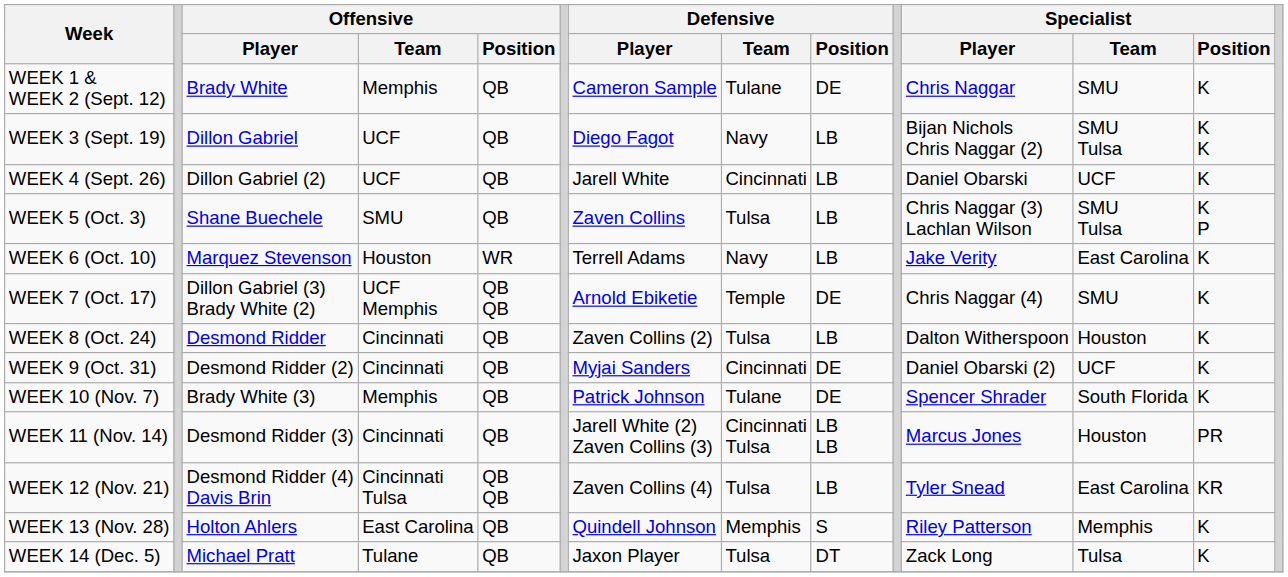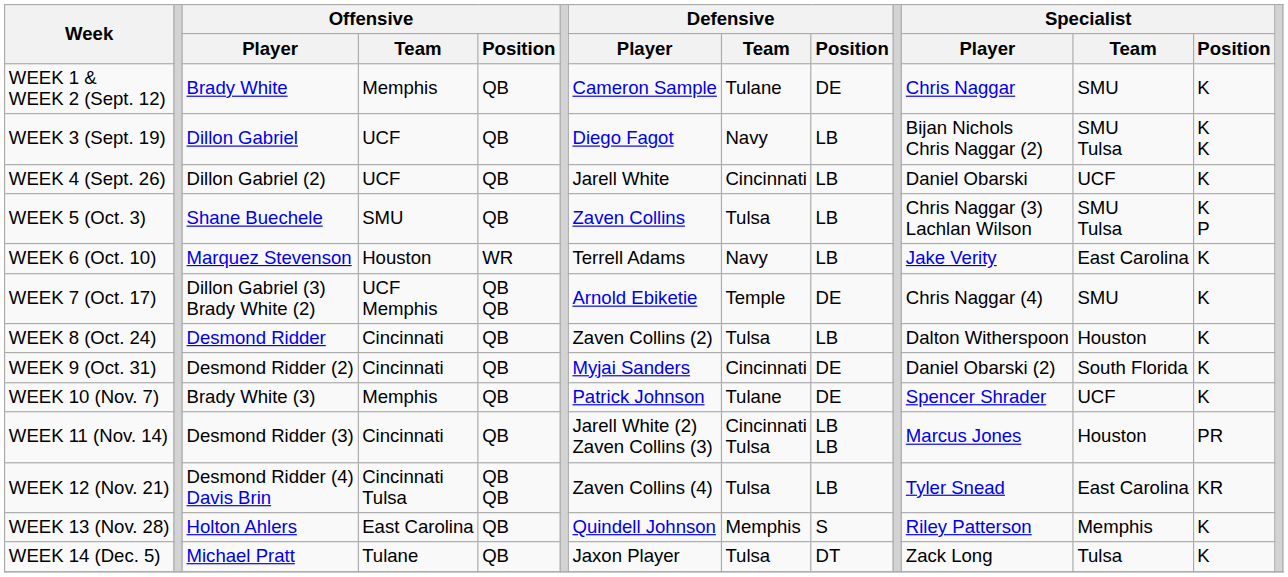 <table class="wikitable" border="1">
 <tr>
 <th rowspan="2">Week</th>
 <th rowSpan="15" style="background-color:lightgrey;"></th>
 <th colspan="3">Offensive</th>
 <th rowSpan="15" style="background-color:lightgrey;"></th>
 <th colspan="3">Defensive</th>
 <th rowSpan="15" style="background-color:lightgrey;"></th>
 <th colspan="3">Specialist</th>
 <th rowSpan="15" style="background-color:lightgrey;"></th>
 </tr>
 <tr>
 <th>Player</th>
 <th>Team</th>
 <th>Position</th>
 <th>Player</th>
 <th>Team</th>
 <th>Position</th>
 <th>Player</th>
 <th>Team</th>
 <th>Position</th>
 </tr>
 <tr>
 <td>WEEK 1 &<br> WEEK 2 (Sept. 12)</td>
 <td><a href='#'>Brady White</a></td>
 <td>Memphis</td>
 <td>QB</td>
 <td><a href='#'>Cameron Sample</a></td>
 <td>Tulane</td>
 <td>DE</td>
 <td><a href='#'>Chris Naggar</a></td>
 <td>SMU</td>
 <td>K</td>
 </tr>
 <tr>
 <td>WEEK 3 (Sept. 19)</td>
 <td><a href='#'>Dillon Gabriel</a></td>
 <td>UCF</td>
 <td>QB</td>
 <td><a href='#'>Diego Fagot</a></td>
 <td>Navy</td>
 <td>LB</td>
 <td>Bijan Nichols <br> Chris Naggar (2)</td>
 <td>SMU <br> Tulsa</td>
 <td>K <br> K</td>
 </tr>
 <tr>
 <td>WEEK 4 (Sept. 26)</td>
 <td>Dillon Gabriel (2)</td>
 <td>UCF</td>
 <td>QB</td>
 <td>Jarell White</td>
 <td>Cincinnati</td>
 <td>LB</td>
 <td>Daniel Obarski</td>
 <td>UCF</td>
 <td>K</td>
 </tr>
 <tr>
 <td>WEEK 5 (Oct. 3)</td>
 <td><a href='#'>Shane Buechele</a></td>
 <td>SMU</td>
 <td>QB</td>
 <td><a href='#'>Zaven Collins</a></td>
 <td>Tulsa</td>
 <td>LB</td>
 <td>Chris Naggar (3) <br> Lachlan Wilson</td>
 <td>SMU <br> Tulsa</td>
 <td>K <br> P</td>
 </tr>
 <tr>
 <td>WEEK 6 (Oct. 10)</td>
 <td><a href='#'>Marquez Stevenson</a></td>
 <td>Houston</td>
 <td>WR</td>
 <td>Terrell Adams</td>
 <td>Navy</td>
 <td>LB</td>
 <td><a href='#'>Jake Verity</a></td>
 <td>East Carolina</td>
 <td>K</td>
 </tr>
 <tr>
 <td>WEEK 7 (Oct. 17)</td>
 <td>Dillon Gabriel (3) <br> Brady White (2)</td>
 <td>UCF <br> Memphis</td>
 <td>QB <br> QB</td>
 <td><a href='#'>Arnold Ebiketie</a></td>
 <td>Temple</td>
 <td>DE</td>
 <td>Chris Naggar (4)</td>
 <td>SMU</td>
 <td>K</td>
 </tr>
 <tr>
 <td>WEEK 8 (Oct. 24)</td>
 <td><a href='#'>Desmond Ridder</a></td>
 <td>Cincinnati</td>
 <td>QB</td>
 <td>Zaven Collins (2)</td>
 <td>Tulsa</td>
 <td>LB</td>
 <td>Dalton Witherspoon</td>
 <td>Houston</td>
 <td>K</td>
 </tr>
 <tr>
 <td>WEEK 9 (Oct. 31)</td>
 <td>Desmond Ridder (2)</td>
 <td>Cincinnati</td>
 <td>QB</td>
 <td><a href='#'>Myjai Sanders</a></td>
 <td>Cincinnati</td>
 <td>DE</td>
 <td>Daniel Obarski (2)</td>
-<td>UCF</td>
+<td>South Florida</td>
 <td>K</td>
 </tr>
 <tr>
 <td>WEEK 10 (Nov. 7)</td>
 <td>Brady White (3)</td>
 <td>Memphis</td>
 <td>QB</td>
 <td><a href='#'>Patrick Johnson</a></td>
 <td>Tulane</td>
 <td>DE</td>
 <td><a href='#'>Spencer Shrader</a></td>
-<td>South Florida</td>
+<td>UCF</td>
 <td>K</td>
 </tr>
 <tr>
 <td>WEEK 11 (Nov. 14)</td>
 <td>Desmond Ridder (3)</td>
 <td>Cincinnati</td>
 <td>QB</td>
 <td>Jarell White (2) <br> Zaven Collins (3)</td>
 <td>Cincinnati <br> Tulsa</td>
 <td>LB <br> LB</td>
 <td><a href='#'>Marcus Jones</a></td>
 <td>Houston</td>
 <td>PR</td>
 </tr>
 <tr>
 <td>WEEK 12 (Nov. 21)</td>
 <td>Desmond Ridder (4) <br> <a href='#'>Davis Brin</a></td>
 <td>Cincinnati <br> Tulsa</td>
 <td>QB <br> QB</td>
 <td>Zaven Collins (4)</td>
 <td>Tulsa</td>
 <td>LB</td>
 <td><a href='#'>Tyler Snead</a></td>
 <td>East Carolina</td>
 <td>KR</td>
 </tr>
 <tr>
 <td>WEEK 13 (Nov. 28)</td>
 <td><a href='#'>Holton Ahlers</a></td>
 <td>East Carolina</td>
 <td>QB</td>
 <td><a href='#'>Quindell Johnson</a></td>
 <td>Memphis</td>
 <td>S</td>
 <td><a href='#'>Riley Patterson</a></td>
 <td>Memphis</td>
 <td>K</td>
 </tr>
 <tr>
 <td>WEEK 14 (Dec. 5)</td>
 <td><a href='#'>Michael Pratt</a></td>
 <td>Tulane</td>
 <td>QB</td>
 <td>Jaxon Player</td>
 <td>Tulsa</td>
 <td>DT</td>
 <td>Zack Long</td>
 <td>Tulsa</td>
 <td>K</td>
 </tr>
 <tr>
 </tr>
 </table>
